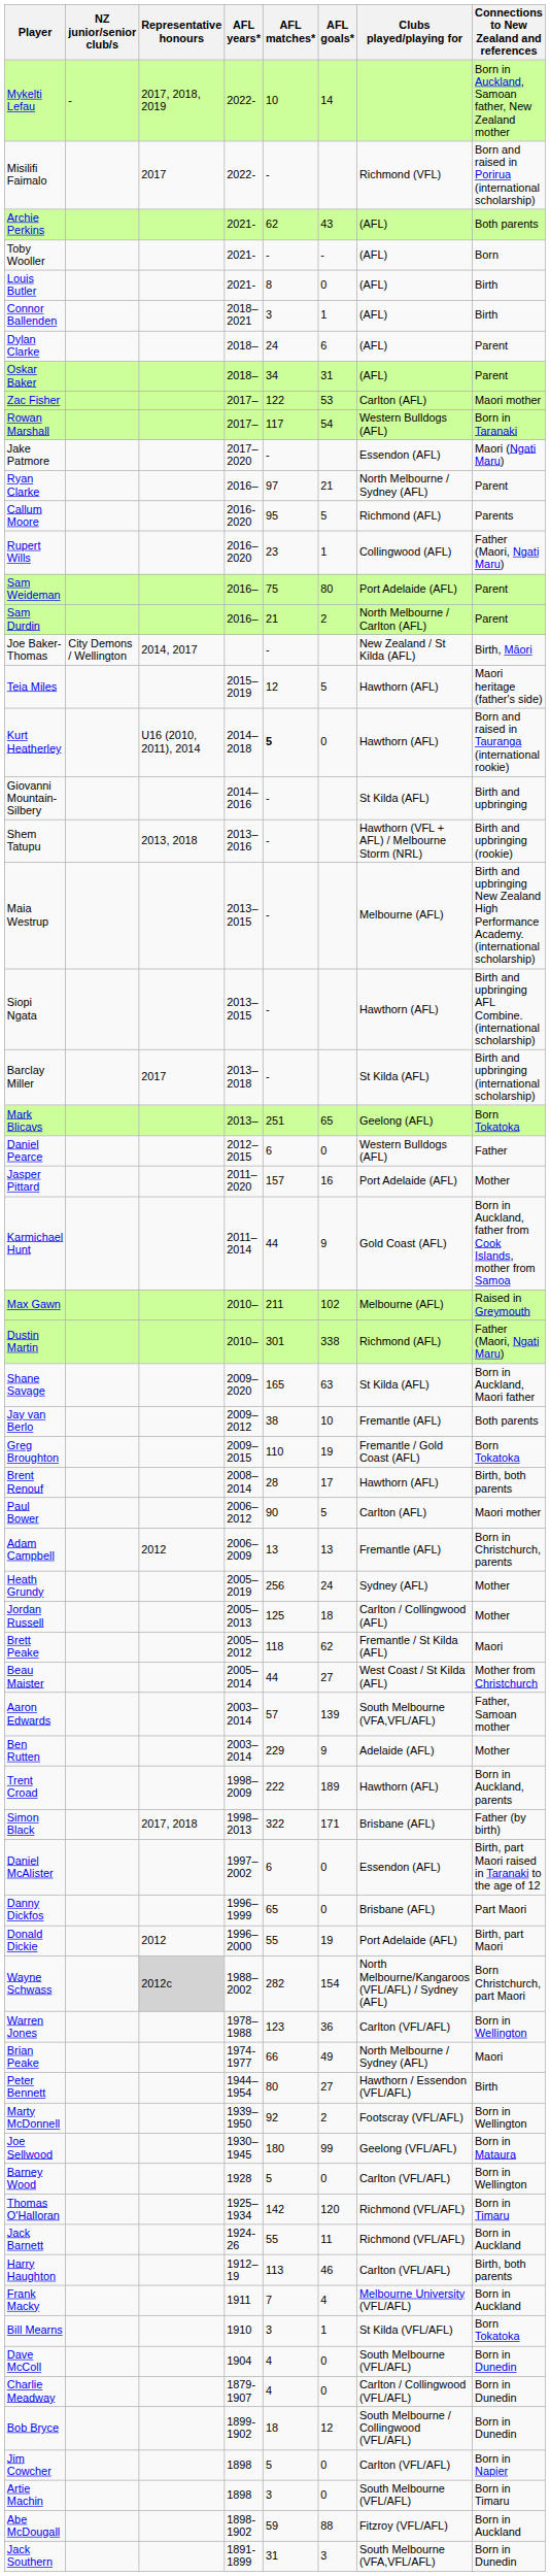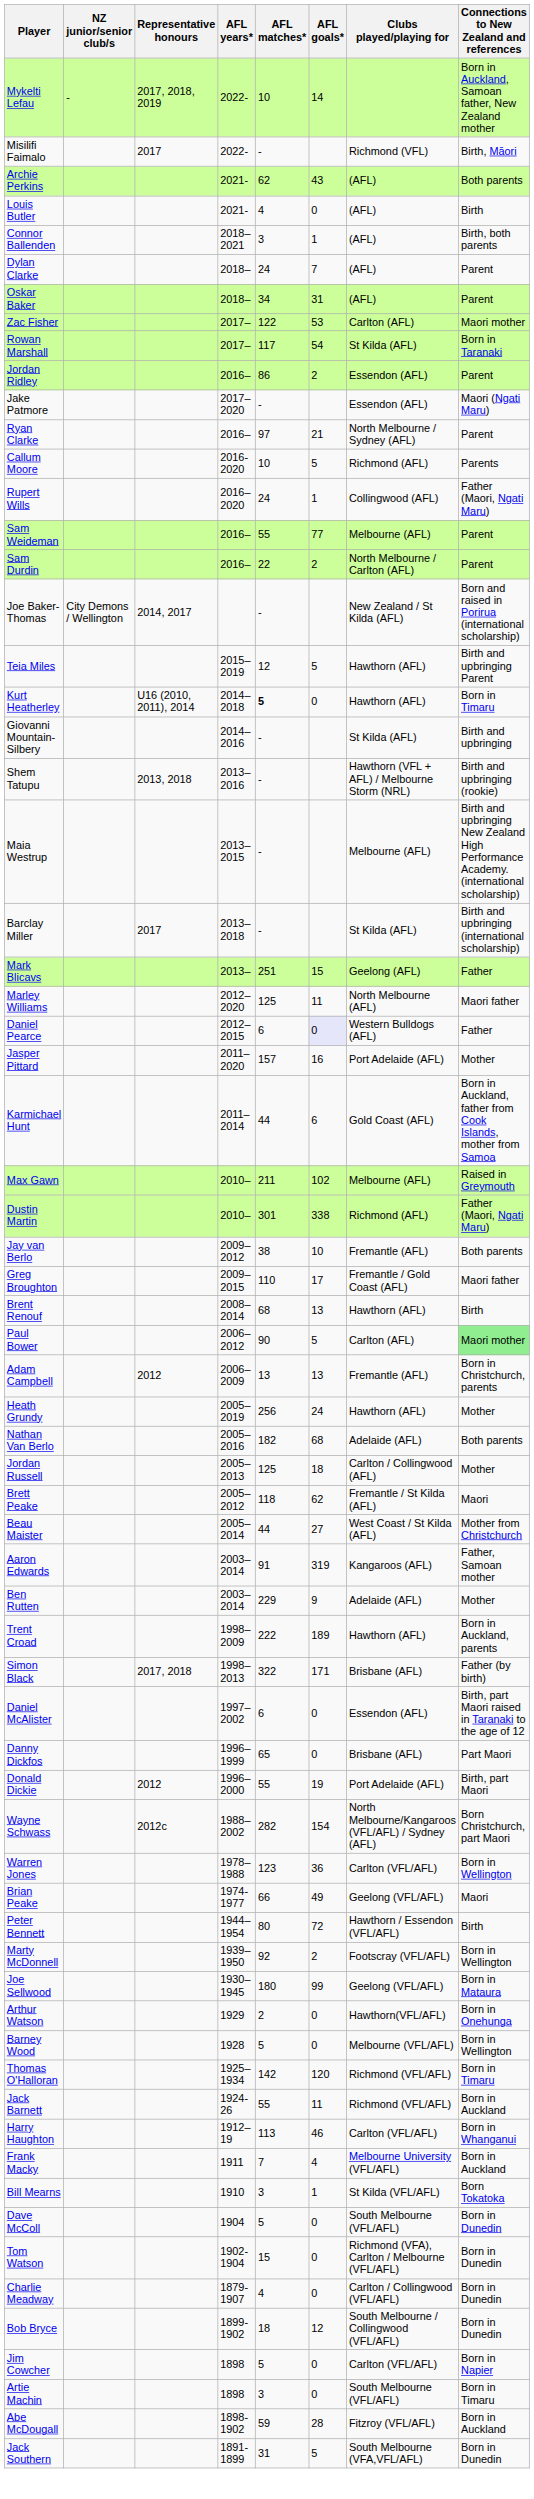 <table class="wikitable sortable">
 <tr>
 <th>Player</th>
 <th>NZ junior/senior club/s</th>
 <th>Representative honours</th>
 <th>AFL years*</th>
 <th>AFL matches*</th>
 <th>AFL goals*</th>
 <th>Clubs played/playing for</th>
 <th>Connections to New Zealand and references</th>
 </tr>
 <tr bgcolor=#CCFF99>
 <td><a href='#'>Mykelti Lefau</a></td>
 <td>-</td>
 <td>2017, 2018, 2019</td>
 <td>2022-</td>
 <td>10</td>
 <td>14</td>
 <td></td>
 <td>Born in <a href='#'>Auckland</a>, Samoan father, New Zealand mother</td>
 </tr>
 <tr>
 <td>Misilifi Faimalo</td>
 <td></td>
 <td>2017</td>
 <td>2022-</td>
 <td>-</td>
 <td></td>
 <td>Richmond (VFL)</td>
-<td>Born and raised in <a href='#'>Porirua</a> (international scholarship)</td>
+<td>Birth, <a href='#'>Māori</a></td>
 </tr>
 <tr bgcolor=#CCFF99>
 <td><a href='#'>Archie Perkins</a></td>
 <td></td>
 <td></td>
 <td>2021-</td>
 <td>62</td>
 <td>43</td>
 <td> (AFL)</td>
 <td>Both parents</td>
 </tr>
 <tr>
-<td>Toby Wooller</td>
-<td></td>
-<td></td>
-<td>2021-</td>
-<td>-</td>
-<td>-</td>
-<td> (AFL)</td>
-<td>Born</td>
-</tr>
-<tr>
 <td><a href='#'>Louis Butler</a></td>
 <td></td>
 <td></td>
 <td>2021-</td>
-<td>8</td>
+<td>4</td>
 <td>0</td>
 <td> (AFL)</td>
 <td>Birth</td>
 </tr>
 <tr>
 <td><a href='#'>Connor Ballenden</a></td>
 <td></td>
 <td></td>
 <td>2018–2021</td>
 <td>3</td>
 <td>1</td>
 <td> (AFL)</td>
-<td>Birth</td>
+<td>Birth, both parents</td>
 </tr>
 <tr>
 <td><a href='#'>Dylan Clarke</a></td>
 <td></td>
 <td></td>
 <td>2018–</td>
 <td>24</td>
-<td>6</td>
+<td>7</td>
 <td> (AFL)</td>
 <td>Parent</td>
 </tr>
 <tr bgcolor=#CCFF99>
 <td><a href='#'>Oskar Baker</a></td>
 <td></td>
 <td></td>
 <td>2018–</td>
 <td>34</td>
 <td>31</td>
 <td> (AFL)</td>
 <td>Parent</td>
 </tr>
 <tr bgcolor=#CCFF99>
 <td><a href='#'>Zac Fisher</a></td>
 <td></td>
 <td></td>
 <td>2017–</td>
 <td>122</td>
 <td>53</td>
 <td>Carlton (AFL)</td>
 <td>Maori mother</td>
 </tr>
 <tr bgcolor=#CCFF99>
 <td><a href='#'>Rowan Marshall</a></td>
 <td></td>
 <td></td>
 <td>2017–</td>
 <td>117</td>
 <td>54</td>
-<td>Western Bulldogs (AFL)</td>
+<td>St Kilda (AFL)</td>
 <td>Born in <a href='#'>Taranaki</a></td>
+</tr>
+<tr bgcolor=#CCFF99>
+<td><a href='#'>Jordan Ridley</a></td>
+<td></td>
+<td></td>
+<td>2016–</td>
+<td>86</td>
+<td>2</td>
+<td>Essendon (AFL)</td>
+<td>Parent</td>
 </tr>
 <tr>
 <td>Jake Patmore</td>
 <td></td>
 <td></td>
 <td>2017–2020</td>
 <td>-</td>
 <td></td>
 <td>Essendon (AFL)</td>
 <td>Maori (<a href='#'>Ngati Maru</a>)</td>
 </tr>
 <tr>
 <td><a href='#'>Ryan Clarke</a></td>
 <td></td>
 <td></td>
 <td>2016–</td>
 <td>97</td>
 <td>21</td>
 <td>North Melbourne / Sydney (AFL)</td>
 <td>Parent</td>
 </tr>
 <tr>
 <td><a href='#'>Callum Moore</a></td>
 <td></td>
 <td></td>
 <td>2016-2020</td>
-<td>95</td>
+<td>10</td>
 <td>5</td>
 <td>Richmond (AFL)</td>
 <td>Parents</td>
 </tr>
 <tr>
 <td><a href='#'>Rupert Wills</a></td>
 <td></td>
 <td></td>
 <td>2016–2020</td>
-<td>23</td>
+<td>24</td>
 <td>1</td>
 <td>Collingwood (AFL)</td>
 <td>Father (Maori, <a href='#'>Ngati Maru</a>)</td>
 </tr>
 <tr bgcolor=#CCFF99>
 <td><a href='#'>Sam Weideman</a></td>
 <td></td>
 <td></td>
 <td>2016–</td>
-<td>75</td>
-<td>80</td>
-<td>Port Adelaide (AFL)</td>
+<td>55</td>
+<td>77</td>
+<td>Melbourne (AFL)</td>
 <td>Parent</td>
 </tr>
 <tr bgcolor=#CCFF99>
 <td><a href='#'>Sam Durdin</a></td>
 <td></td>
 <td></td>
 <td>2016–</td>
-<td>21</td>
+<td>22</td>
 <td>2</td>
 <td>North Melbourne / Carlton (AFL)</td>
 <td>Parent</td>
 </tr>
 <tr>
 <td>Joe Baker-Thomas</td>
 <td>City Demons / Wellington</td>
 <td>2014, 2017</td>
 <td></td>
 <td>-</td>
 <td></td>
 <td>New Zealand / St Kilda (AFL)</td>
-<td>Birth, <a href='#'>Māori</a></td>
+<td>Born and raised in <a href='#'>Porirua</a> (international scholarship)</td>
 </tr>
 <tr>
 <td><a href='#'>Teia Miles</a></td>
 <td></td>
 <td></td>
 <td>2015–2019</td>
 <td>12</td>
 <td>5</td>
 <td>Hawthorn (AFL)</td>
-<td>Maori heritage (father's side)</td>
+<td>Birth and upbringing Parent</td>
 </tr>
 <tr>
 <td><a href='#'>Kurt Heatherley</a></td>
 <td></td>
 <td>U16 (2010, 2011), 2014</td>
 <td>2014–2018</td>
 <td><strong>5</strong></td>
 <td>0</td>
 <td>Hawthorn (AFL)</td>
-<td>Born and raised in <a href='#'>Tauranga</a> (international rookie)</td>
+<td>Born in <a href='#'>Timaru</a></td>
 </tr>
 <tr>
 <td>Giovanni Mountain-Silbery</td>
 <td></td>
 <td></td>
 <td>2014–2016</td>
 <td>-</td>
 <td></td>
 <td>St Kilda (AFL)</td>
 <td>Birth and upbringing</td>
 </tr>
 <tr>
 <td>Shem Tatupu</td>
 <td></td>
 <td>2013, 2018</td>
 <td>2013–2016</td>
 <td>-</td>
 <td></td>
 <td>Hawthorn (VFL + AFL) / Melbourne Storm (NRL)</td>
 <td>Birth and upbringing (rookie)</td>
 </tr>
 <tr>
 <td>Maia Westrup</td>
 <td></td>
 <td></td>
 <td>2013–2015</td>
 <td>-</td>
 <td></td>
 <td>Melbourne (AFL)</td>
 <td>Birth and upbringing New Zealand High Performance Academy. (international scholarship)</td>
 </tr>
 <tr>
-<td>Siopi Ngata</td>
-<td></td>
-<td></td>
-<td>2013–2015</td>
-<td>-</td>
-<td></td>
-<td>Hawthorn (AFL)</td>
-<td>Birth and upbringing AFL Combine. (international scholarship)</td>
-</tr>
-<tr>
 <td>Barclay Miller</td>
 <td></td>
 <td>2017</td>
 <td>2013–2018</td>
 <td>-</td>
 <td></td>
 <td>St Kilda (AFL)</td>
 <td>Birth and upbringing (international scholarship)</td>
 </tr>
 <tr bgcolor=#CCFF99>
 <td><a href='#'>Mark Blicavs</a></td>
 <td></td>
 <td></td>
 <td>2013–</td>
 <td>251</td>
-<td>65</td>
+<td>15</td>
 <td>Geelong (AFL)</td>
-<td>Born <a href='#'>Tokatoka</a></td>
+<td>Father</td>
+</tr>
+<tr>
+<td><a href='#'>Marley Williams</a></td>
+<td></td>
+<td></td>
+<td>2012–2020</td>
+<td>125</td>
+<td>11</td>
+<td>North Melbourne (AFL)</td>
+<td>Maori father</td>
 </tr>
 <tr>
 <td><a href='#'>Daniel Pearce</a></td>
 <td></td>
 <td></td>
 <td>2012–2015</td>
 <td>6</td>
-<td>0</td>
+<td style="background: lavender;">0</td>
 <td>Western Bulldogs (AFL)</td>
 <td>Father</td>
 </tr>
 <tr>
 <td><a href='#'>Jasper Pittard</a></td>
 <td></td>
 <td></td>
 <td>2011–2020</td>
 <td>157</td>
 <td>16</td>
 <td>Port Adelaide (AFL)</td>
 <td>Mother</td>
 </tr>
 <tr>
 <td><a href='#'>Karmichael Hunt</a></td>
 <td></td>
 <td></td>
 <td>2011–2014</td>
 <td>44</td>
-<td>9</td>
+<td>6</td>
 <td>Gold Coast (AFL)</td>
 <td>Born in Auckland, father from <a href='#'>Cook Islands</a>, mother from <a href='#'>Samoa</a></td>
 </tr>
 <tr bgcolor=#CCFF99>
 <td><a href='#'>Max Gawn</a></td>
 <td></td>
 <td></td>
 <td>2010–</td>
 <td>211</td>
 <td>102</td>
 <td>Melbourne (AFL)</td>
 <td>Raised in <a href='#'>Greymouth</a></td>
 </tr>
 <tr bgcolor=#CCFF99>
 <td><a href='#'>Dustin Martin</a></td>
 <td></td>
 <td></td>
 <td>2010–</td>
 <td>301</td>
 <td>338</td>
 <td>Richmond (AFL)</td>
 <td>Father (Maori, <a href='#'>Ngati Maru</a>)</td>
 </tr>
 <tr>
-<td><a href='#'>Shane Savage</a></td>
-<td></td>
-<td></td>
-<td>2009–2020</td>
-<td>165</td>
-<td>63</td>
-<td>St Kilda (AFL)</td>
-<td>Born in Auckland, Maori father</td>
-</tr>
-<tr>
 <td><a href='#'>Jay van Berlo</a></td>
 <td></td>
 <td></td>
 <td>2009–2012</td>
 <td>38</td>
 <td>10</td>
 <td>Fremantle (AFL)</td>
 <td>Both parents</td>
 </tr>
 <tr>
 <td><a href='#'>Greg Broughton</a></td>
 <td></td>
 <td></td>
 <td>2009–2015</td>
 <td>110</td>
-<td>19</td>
+<td>17</td>
 <td>Fremantle / Gold Coast (AFL)</td>
-<td>Born <a href='#'>Tokatoka</a></td>
+<td>Maori father</td>
 </tr>
 <tr>
 <td><a href='#'>Brent Renouf</a></td>
 <td></td>
 <td></td>
 <td>2008–2014</td>
-<td>28</td>
-<td>17</td>
+<td>68</td>
+<td>13</td>
 <td>Hawthorn (AFL)</td>
-<td>Birth, both parents</td>
+<td>Birth</td>
 </tr>
 <tr>
 <td><a href='#'>Paul Bower</a></td>
 <td></td>
 <td></td>
 <td>2006–2012</td>
 <td>90</td>
 <td>5</td>
 <td>Carlton (AFL)</td>
-<td>Maori mother</td>
+<td style="background: lightgreen;">Maori mother</td>
 </tr>
 <tr>
 <td><a href='#'>Adam Campbell</a></td>
 <td></td>
 <td>2012</td>
 <td>2006–2009</td>
 <td>13</td>
 <td>13</td>
 <td>Fremantle (AFL)</td>
 <td>Born in Christchurch, parents</td>
 </tr>
 <tr>
 <td><a href='#'>Heath Grundy</a></td>
 <td></td>
 <td></td>
 <td>2005–2019</td>
 <td>256</td>
 <td>24</td>
-<td>Sydney (AFL)</td>
+<td>Hawthorn (AFL)</td>
 <td>Mother</td>
+</tr>
+<tr>
+<td><a href='#'>Nathan Van Berlo</a></td>
+<td></td>
+<td></td>
+<td>2005–2016</td>
+<td>182</td>
+<td>68</td>
+<td>Adelaide (AFL)</td>
+<td>Both parents</td>
 </tr>
 <tr>
 <td><a href='#'>Jordan Russell</a></td>
 <td></td>
 <td></td>
 <td>2005–2013</td>
 <td>125</td>
 <td>18</td>
 <td>Carlton / Collingwood (AFL)</td>
 <td>Mother</td>
 </tr>
 <tr>
 <td><a href='#'>Brett Peake</a></td>
 <td></td>
 <td></td>
 <td>2005–2012</td>
 <td>118</td>
 <td>62</td>
 <td>Fremantle / St Kilda (AFL)</td>
 <td>Maori</td>
 </tr>
 <tr>
 <td><a href='#'>Beau Maister</a></td>
 <td></td>
 <td></td>
 <td>2005–2014</td>
 <td>44</td>
 <td>27</td>
 <td>West Coast / St Kilda (AFL)</td>
 <td>Mother from <a href='#'>Christchurch</a></td>
 </tr>
 <tr>
 <td><a href='#'>Aaron Edwards</a></td>
 <td></td>
 <td></td>
 <td>2003–2014</td>
-<td>57</td>
-<td>139</td>
-<td>South Melbourne (VFA,VFL/AFL)</td>
+<td>91</td>
+<td>319</td>
+<td>Kangaroos (AFL)</td>
 <td>Father, Samoan mother</td>
 </tr>
 <tr>
 <td><a href='#'>Ben Rutten</a></td>
 <td></td>
 <td></td>
 <td>2003–2014</td>
 <td>229</td>
 <td>9</td>
 <td>Adelaide (AFL)</td>
 <td>Mother</td>
 </tr>
 <tr>
 <td><a href='#'>Trent Croad</a></td>
 <td></td>
 <td></td>
 <td>1998–2009</td>
 <td>222</td>
 <td>189</td>
 <td>Hawthorn (AFL)</td>
 <td>Born in Auckland, parents</td>
 </tr>
 <tr>
 <td><a href='#'>Simon Black</a></td>
 <td></td>
 <td>2017, 2018</td>
 <td>1998–2013</td>
 <td>322</td>
 <td>171</td>
 <td>Brisbane (AFL)</td>
 <td>Father (by birth)</td>
 </tr>
 <tr>
 <td><a href='#'>Daniel McAlister</a></td>
 <td></td>
 <td></td>
 <td>1997–2002</td>
 <td>6</td>
 <td>0</td>
 <td>Essendon (AFL)</td>
 <td>Birth, part Maori raised in <a href='#'>Taranaki</a> to the age of 12</td>
 </tr>
 <tr>
 <td><a href='#'>Danny Dickfos</a></td>
 <td></td>
 <td></td>
 <td>1996–1999</td>
 <td>65</td>
 <td>0</td>
 <td>Brisbane (AFL)</td>
 <td>Part Maori</td>
 </tr>
 <tr>
 <td><a href='#'>Donald Dickie</a></td>
 <td></td>
 <td>2012</td>
 <td>1996–2000</td>
 <td>55</td>
 <td>19</td>
 <td>Port Adelaide (AFL)</td>
 <td>Birth, part Maori</td>
 </tr>
 <tr>
 <td><a href='#'>Wayne Schwass</a></td>
 <td></td>
-<td style="background: lightgrey;">2012c</td>
+<td>2012c</td>
 <td>1988–2002</td>
 <td>282</td>
 <td>154</td>
 <td>North Melbourne/Kangaroos (VFL/AFL) / Sydney (AFL)</td>
 <td>Born Christchurch, part Maori</td>
 </tr>
 <tr>
 <td><a href='#'>Warren Jones</a></td>
 <td></td>
 <td></td>
 <td>1978–1988</td>
 <td>123</td>
 <td>36</td>
 <td>Carlton (VFL/AFL)</td>
 <td>Born in <a href='#'>Wellington</a></td>
 </tr>
 <tr>
 <td><a href='#'>Brian Peake</a></td>
 <td></td>
 <td></td>
 <td>1974-1977</td>
 <td>66</td>
 <td>49</td>
-<td>North Melbourne / Sydney (AFL)</td>
+<td>Geelong (VFL/AFL)</td>
 <td>Maori</td>
 </tr>
 <tr>
 <td><a href='#'>Peter Bennett</a></td>
 <td></td>
 <td></td>
 <td>1944–1954</td>
 <td>80</td>
-<td>27</td>
+<td>72</td>
 <td>Hawthorn / Essendon (VFL/AFL)</td>
 <td>Birth</td>
 </tr>
 <tr>
 <td><a href='#'>Marty McDonnell</a></td>
 <td></td>
 <td></td>
 <td>1939–1950</td>
 <td>92</td>
 <td>2</td>
 <td>Footscray (VFL/AFL)</td>
 <td>Born in Wellington</td>
 </tr>
 <tr>
 <td><a href='#'>Joe Sellwood</a></td>
 <td></td>
 <td></td>
 <td>1930–1945</td>
 <td>180</td>
 <td>99</td>
 <td>Geelong (VFL/AFL)</td>
 <td>Born in <a href='#'>Mataura</a></td>
 </tr>
 <tr>
+<td><a href='#'>Arthur Watson</a></td>
+<td></td>
+<td></td>
+<td>1929</td>
+<td>2</td>
+<td>0</td>
+<td>Hawthorn(VFL/AFL)</td>
+<td>Born in <a href='#'>Onehunga</a></td>
+</tr>
+<tr>
 <td><a href='#'>Barney Wood</a></td>
 <td></td>
 <td></td>
 <td>1928</td>
 <td>5</td>
 <td>0</td>
-<td>Carlton (VFL/AFL)</td>
+<td>Melbourne (VFL/AFL)</td>
 <td>Born in Wellington</td>
 </tr>
 <tr>
 <td><a href='#'>Thomas O'Halloran</a></td>
 <td></td>
 <td></td>
 <td>1925–1934</td>
 <td>142</td>
 <td>120</td>
 <td>Richmond (VFL/AFL)</td>
 <td>Born in <a href='#'>Timaru</a></td>
 </tr>
 <tr>
 <td><a href='#'>Jack Barnett</a></td>
 <td></td>
 <td></td>
 <td>1924-26</td>
 <td>55</td>
 <td>11</td>
 <td>Richmond (VFL/AFL)</td>
 <td>Born in Auckland</td>
 </tr>
 <tr>
 <td><a href='#'>Harry Haughton</a></td>
 <td></td>
 <td></td>
 <td>1912–19</td>
 <td>113</td>
 <td>46</td>
 <td>Carlton (VFL/AFL)</td>
-<td>Birth, both parents</td>
+<td>Born in <a href='#'>Whanganui</a></td>
 </tr>
 <tr>
 <td><a href='#'>Frank Macky</a></td>
 <td></td>
 <td></td>
 <td>1911</td>
 <td>7</td>
 <td>4</td>
 <td><a href='#'>Melbourne University</a> (VFL/AFL)</td>
 <td>Born in Auckland</td>
 </tr>
 <tr>
 <td><a href='#'>Bill Mearns</a></td>
 <td></td>
 <td></td>
 <td>1910</td>
 <td>3</td>
 <td>1</td>
 <td>St Kilda (VFL/AFL)</td>
 <td>Born <a href='#'>Tokatoka</a></td>
 </tr>
 <tr>
 <td><a href='#'>Dave McColl</a></td>
 <td></td>
 <td></td>
 <td>1904</td>
-<td>4</td>
+<td>5</td>
 <td>0</td>
 <td>South Melbourne (VFL/AFL)</td>
 <td>Born in <a href='#'>Dunedin</a></td>
+</tr>
+<tr>
+<td><a href='#'>Tom Watson</a></td>
+<td></td>
+<td></td>
+<td>1902-1904</td>
+<td>15</td>
+<td>0</td>
+<td>Richmond (VFA), Carlton / Melbourne (VFL/AFL)</td>
+<td>Born in Dunedin</td>
 </tr>
 <tr>
 <td><a href='#'>Charlie Meadway</a></td>
 <td></td>
 <td></td>
 <td>1879-1907</td>
 <td>4</td>
 <td>0</td>
 <td>Carlton / Collingwood (VFL/AFL)</td>
 <td>Born in Dunedin</td>
 </tr>
 <tr>
 <td><a href='#'>Bob Bryce</a></td>
 <td></td>
 <td></td>
 <td>1899-1902</td>
 <td>18</td>
 <td>12</td>
 <td>South Melbourne / Collingwood (VFL/AFL)</td>
 <td>Born in Dunedin</td>
 </tr>
 <tr>
 <td><a href='#'>Jim Cowcher</a></td>
 <td></td>
 <td></td>
 <td>1898</td>
 <td>5</td>
 <td>0</td>
 <td>Carlton (VFL/AFL)</td>
 <td>Born in <a href='#'>Napier</a></td>
 </tr>
 <tr>
 <td><a href='#'>Artie Machin</a></td>
 <td></td>
 <td></td>
 <td>1898</td>
 <td>3</td>
 <td>0</td>
 <td>South Melbourne (VFL/AFL)</td>
 <td>Born in Timaru</td>
 </tr>
 <tr>
 <td><a href='#'>Abe McDougall</a></td>
 <td></td>
 <td></td>
 <td>1898-1902</td>
 <td>59</td>
-<td>88</td>
+<td>28</td>
 <td>Fitzroy (VFL/AFL)</td>
 <td>Born in Auckland</td>
 </tr>
 <tr>
 <td><a href='#'>Jack Southern</a></td>
 <td></td>
 <td></td>
 <td>1891-1899</td>
 <td>31</td>
-<td>3</td>
+<td>5</td>
 <td>South Melbourne (VFA,VFL/AFL)</td>
 <td>Born in Dunedin</td>
 </tr>
 </table>
